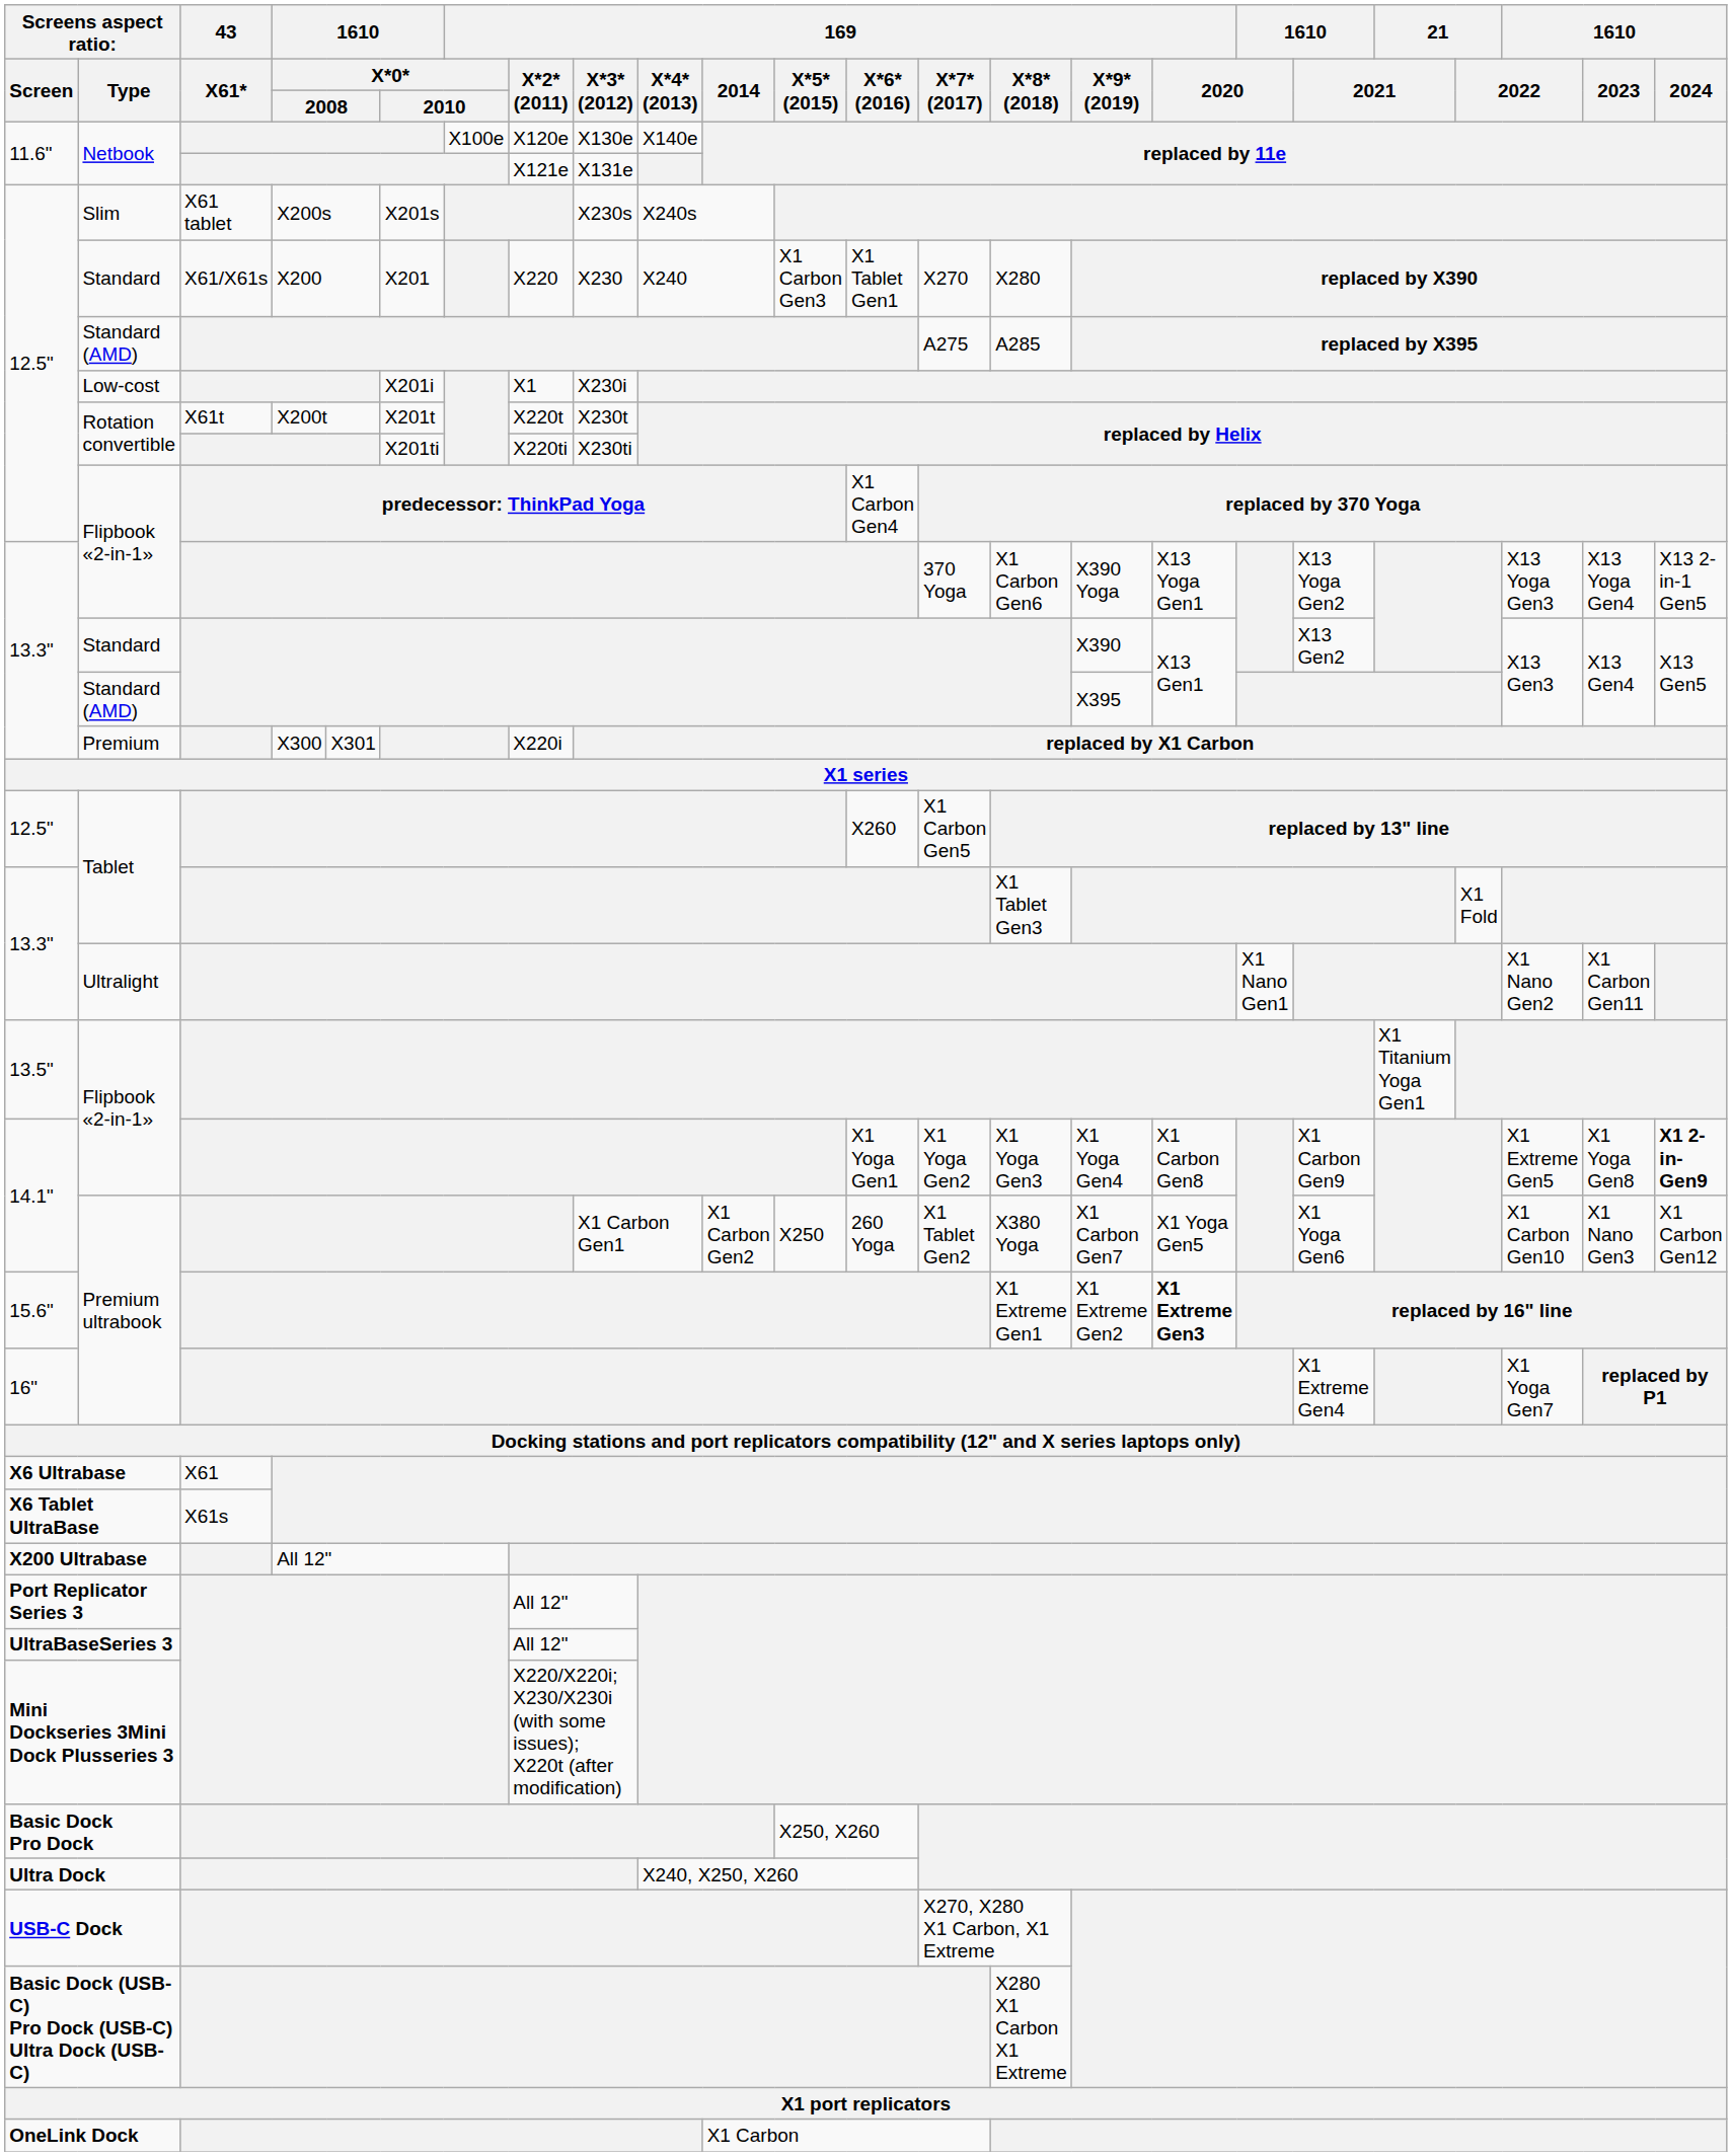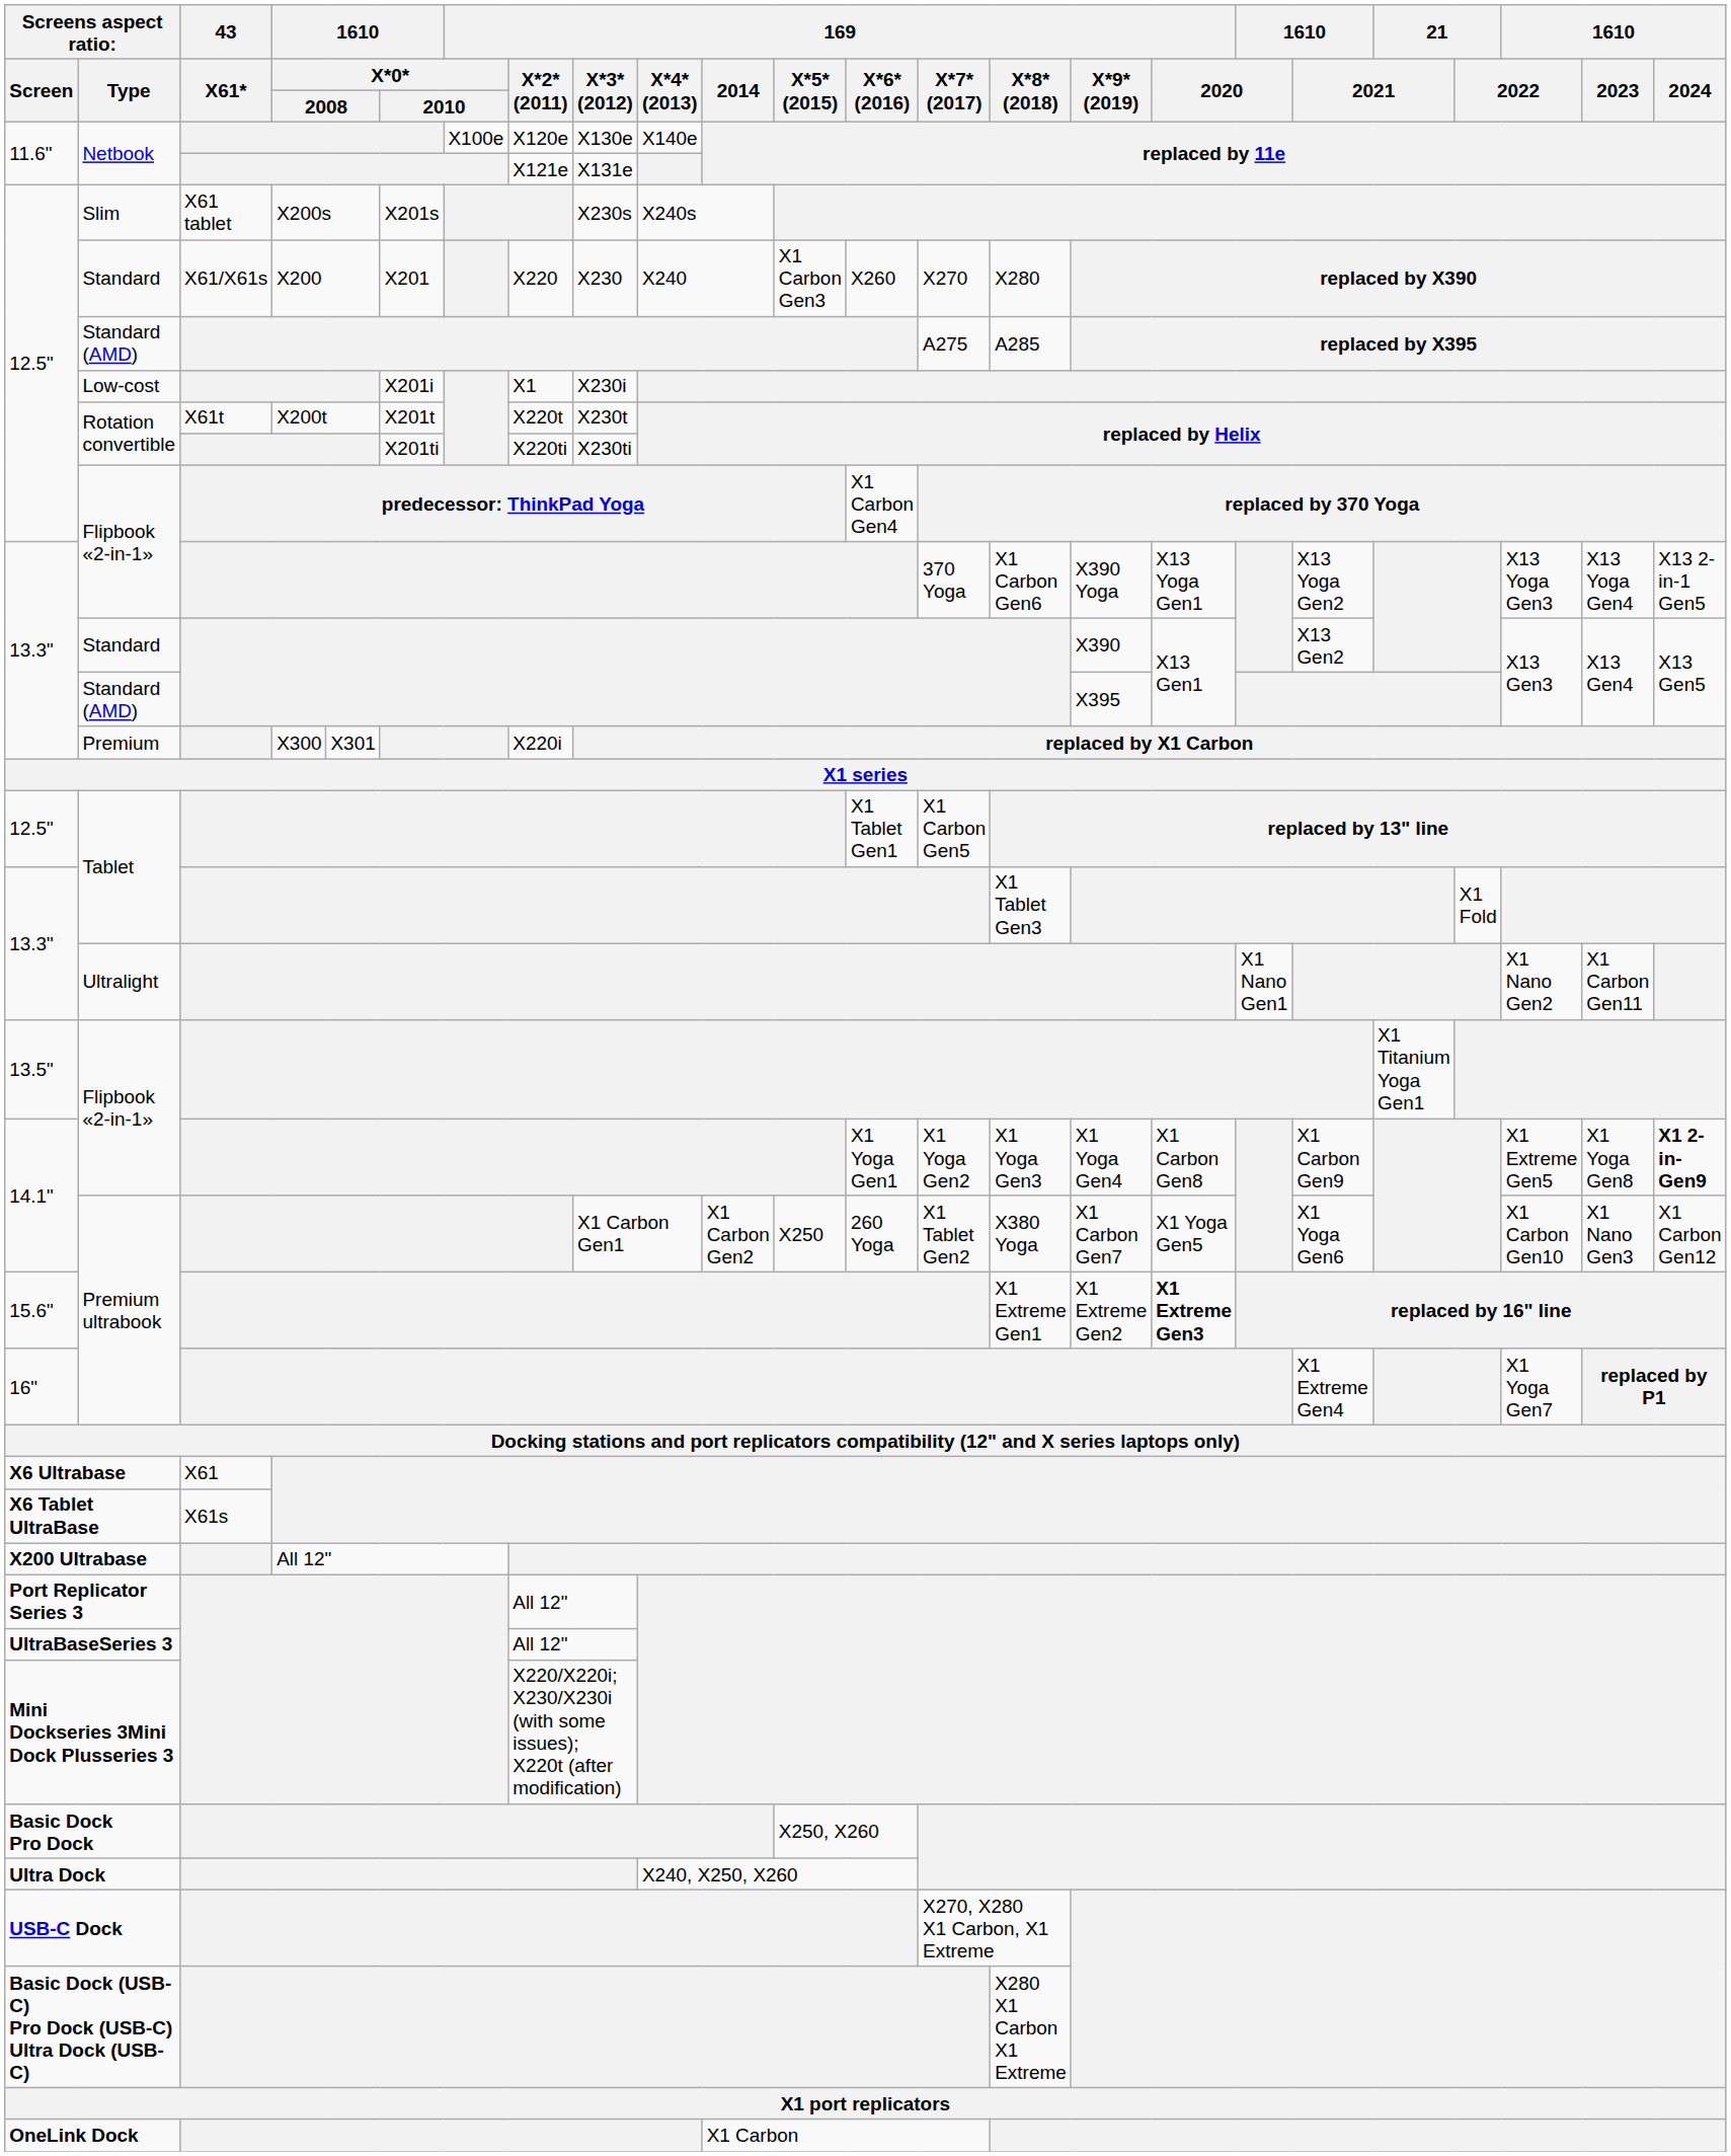 <table class="wikitable mw-collapsible mw-collapsed" style="min-width: 75%; font-size: 80%;">
 <tr>
 <th colspan="2">Screens aspect ratio:</th>
 <th>43</th>
 <th colspan="3">1610</th>
 <th colspan="12">169</th>
 <th colspan="2">1610</th>
 <th colspan="2">21</th>
 <th colspan="3">1610</th>
 </tr>
 <tr>
 <th rowspan="2">Screen</th>
 <th rowspan="2">Type</th>
 <th rowspan="2">X61*</th>
 <th colspan="5">X*0*</th>
 <th rowspan="2">X*2* <br>(2011)</th>
 <th rowspan="2">X*3* <br>(2012)</th>
 <th rowspan="2">X*4* <br>(2013)</th>
 <th rowspan="2">2014</th>
 <th rowspan="2">X*5* <br>(2015)</th>
 <th rowspan="2">X*6* <br>(2016)</th>
 <th rowspan="2">X*7* <br>(2017)</th>
 <th rowspan="2">X*8* <br>(2018)</th>
 <th rowspan="2">X*9* <br>(2019)</th>
 <th colspan="2" rowspan="2">2020</th>
 <th colspan="2" rowspan="2">2021</th>
 <th colspan="2" rowspan="2">2022</th>
 <th rowspan="2">2023</th>
 <th rowspan="2">2024</th>
 </tr>
 <tr>
 <th colspan="2">2008</th>
 <th colspan="3">2010</th>
 </tr>
 <tr>
 <td rowspan="2">11.6"</td>
 <td rowspan="2"><a href='#'>Netbook</a></td>
 <th colspan="5"></th>
 <td>X100e</td>
 <td>X120e</td>
 <td>X130e</td>
 <td>X140e</td>
 <th colspan="14" rowspan="2">replaced by <a href='#'>11e</a></th>
 </tr>
 <tr>
 <th colspan="6"></th>
 <td>X121e</td>
 <td>X131e</td>
 <th></th>
 </tr>
 <tr>
 <td rowspan="7">12.5"</td>
 <td>Slim</td>
 <td>X61<br>tablet</td>
 <td colspan="2">X200s</td>
 <td>X201s</td>
 <th colspan="3"></th>
 <td>X230s</td>
 <td colspan="2">X240s</td>
 <th colspan="13"></th>
 </tr>
 <tr>
 <td>Standard</td>
 <td>X61/X61s</td>
 <td colspan="2">X200</td>
 <td>X201</td>
 <th colspan="2"></th>
 <td>X220</td>
 <td>X230</td>
 <td colspan="2">X240</td>
 <td>X1 Carbon Gen3</td>
-<td>X1 Tablet Gen1</td>
+<td>X260</td>
 <td>X270</td>
 <td>X280</td>
 <th colspan="9">replaced by X390</th>
 </tr>
 <tr>
 <td>Standard (<a href='#'>AMD</a>)</td>
 <th colspan="12"></th>
 <td>A275</td>
 <td>A285</td>
 <th colspan="9">replaced by X395</th>
 </tr>
 <tr>
 <td>Low-cost</td>
 <th colspan="3"></th>
 <td>X201i</td>
 <th colspan="2" rowspan="3"></th>
 <td>X1</td>
 <td>X230i</td>
 <th colspan="15"></th>
 </tr>
 <tr>
 <td rowspan="2">Rotation<br>convertible</td>
 <td>X61t</td>
 <td colspan="2">X200t</td>
 <td>X201t</td>
 <td>X220t</td>
 <td>X230t</td>
 <th colspan="15" rowspan="2">replaced by <a href='#'>Helix</a></th>
 </tr>
 <tr>
 <th colspan="3"></th>
 <td>X201ti</td>
 <td>X220ti</td>
 <td>X230ti</td>
 </tr>
 <tr>
 <td rowspan="2">Flipbook «2-in-1»</td>
 <th colspan="11">predecessor: <a href='#'>ThinkPad Yoga</a></th>
 <td>X1 Carbon Gen4</td>
 <th colspan="11">replaced by 370 Yoga</th>
 </tr>
 <tr>
 <td rowspan="4">13.3"</td>
 <th colspan="12"></th>
 <td>370 Yoga</td>
 <td>X1 Carbon Gen6</td>
 <td>X390 Yoga</td>
 <td>X13 Yoga Gen1</td>
 <th rowspan="2"></th>
 <td>X13 Yoga Gen2</td>
 <th colspan="2" rowspan="2"></th>
 <td>X13 Yoga Gen3</td>
 <td>X13 Yoga Gen4</td>
 <td>X13 2-in-1 Gen5</td>
 </tr>
 <tr>
 <td>Standard</td>
 <th colspan="14" rowspan="2"></th>
 <td>X390</td>
 <td rowspan="2">X13 Gen1</td>
 <td>X13 Gen2</td>
 <td rowspan="2">X13 Gen3</td>
 <td rowspan="2">X13 Gen4</td>
 <td rowspan="2">X13 Gen5</td>
 </tr>
 <tr>
 <td>Standard (<a href='#'>AMD</a>)</td>
 <td>X395</td>
 <th colspan="4"></th>
 </tr>
 <tr>
 <td>Premium</td>
 <th></th>
 <td>X300</td>
 <td>X301</td>
 <th colspan="3"></th>
 <td>X220i</td>
 <th colspan="16">replaced by X1 Carbon</th>
 </tr>
 <tr>
 <th colspan="25" style="text-align:center;"><a href='#'>X1 series</a></th>
 </tr>
 <tr>
 <td>12.5"</td>
 <td rowspan="2">Tablet</td>
 <th colspan="11"></th>
-<td>X260</td>
+<td>X1 Tablet Gen1</td>
 <td>X1 Carbon Gen5</td>
 <th colspan="10">replaced by 13" line</th>
 </tr>
 <tr>
 <td rowspan="2">13.3"</td>
 <th colspan="13"></th>
 <td>X1 Tablet Gen3</td>
 <th colspan="5"></th>
 <td>X1 Fold</td>
 <th colspan="3"></th>
 </tr>
 <tr>
 <td>Ultralight</td>
 <th colspan="16"></th>
 <td>X1 Nano Gen1</td>
 <th colspan="3"></th>
 <td>X1 Nano Gen2</td>
 <td>X1 Carbon Gen11</td>
 <th></th>
 </tr>
 <tr>
 <td>13.5"</td>
 <td rowspan="2">Flipbook «2-in-1»</td>
 <th colspan="18"></th>
 <td>X1 Titanium Yoga Gen1</td>
 <th colspan="4"></th>
 </tr>
 <tr>
 <td rowspan="2">14.1"</td>
 <th colspan="11"></th>
 <td>X1 Yoga Gen1</td>
 <td>X1 Yoga Gen2</td>
 <td>X1 Yoga Gen3</td>
 <td>X1 Yoga Gen4</td>
 <td>X1 Carbon Gen8</td>
 <th rowspan="2"></th>
 <td>X1 Carbon Gen9</td>
 <th colspan="2" rowspan="2"></th>
 <td>X1 Extreme<br>Gen5</td>
 <td>X1 Yoga Gen8</td>
 <td><strong>X1 2-in- Gen9</strong></td>
 </tr>
 <tr>
 <td rowspan="3">Premium<br>ultrabook</td>
 <th colspan="7"></th>
 <td colspan="2">X1 Carbon Gen1</td>
 <td>X1 Carbon Gen2</td>
 <td>X250</td>
 <td>260 Yoga</td>
 <td>X1 Tablet Gen2</td>
 <td>X380 Yoga</td>
 <td>X1 Carbon Gen7</td>
 <td>X1 Yoga Gen5</td>
 <td>X1 Yoga Gen6</td>
 <td>X1 Carbon Gen10</td>
 <td>X1 Nano Gen3</td>
 <td>X1 Carbon Gen12</td>
 </tr>
 <tr>
 <td>15.6"</td>
 <th colspan="13"></th>
 <td>X1 Extreme<br>Gen1</td>
 <td>X1 Extreme<br>Gen2</td>
 <td><strong>X1 Extreme<br>Gen3</strong></td>
 <th colspan="7">replaced by 16" line</th>
 </tr>
 <tr>
 <td>16"</td>
 <th colspan="17"></th>
 <td>X1 Extreme<br>Gen4</td>
 <th colspan="2"></th>
 <td>X1 Yoga Gen7</td>
 <th colspan="2">replaced by P1</th>
 </tr>
 <tr>
 <th colspan="25"><strong>Docking stations and</strong> port replicators <strong>compatibility (12" and X series laptops only)</strong></th>
 </tr>
 <tr>
 <td colspan="2"><strong>X6 Ultrabase</strong></td>
 <td>X61</td>
 <th colspan="22" rowspan="2"></th>
 </tr>
 <tr>
 <td colspan="2"><strong>X6 Tablet UltraBase</strong></td>
 <td>X61s</td>
 </tr>
 <tr>
 <td colspan="2"><strong>X200 Ultrabase</strong></td>
 <th></th>
 <td colspan="5">All 12"</td>
 <th colspan="17"></th>
 </tr>
 <tr>
 <td colspan="2"><strong>Port Replicator Series 3</strong></td>
 <th colspan="6" rowspan="3"></th>
 <td colspan="2">All 12"</td>
 <th colspan="15" rowspan="3"></th>
 </tr>
 <tr>
 <td colspan="2"><strong>UltraBase</strong><strong>Series 3</strong></td>
 <td colspan="2">All 12"</td>
 </tr>
 <tr>
 <td colspan="2"><strong>Mini Dockseries 3Mini Dock Plusseries 3</strong></td>
 <td colspan="2">X220/X220i;<br>X230/X230i (with some issues);<br>X220t (after modification)</td>
 </tr>
 <tr>
 <td colspan="2"><strong>Basic Dock</strong><br><strong>Pro Dock</strong></td>
 <th colspan="10"></th>
 <td colspan="2">X250, X260</td>
 <th colspan="11" rowspan="2"></th>
 </tr>
 <tr>
 <td colspan="2"><strong>Ultra Dock</strong></td>
 <th colspan="8"></th>
 <td colspan="4">X240, X250, X260</td>
 </tr>
 <tr>
 <td colspan="2"><strong><a href='#'>USB-C</a> Dock</strong></td>
 <th colspan="12"></th>
 <td colspan="2">X270, X280<br>X1 Carbon, X1 Extreme</td>
 <th colspan="9" rowspan="2"></th>
 </tr>
 <tr>
 <td colspan="2"><strong>Basic Dock (USB-C)</strong><br><strong>Pro Dock (USB-C)<br>Ultra Dock (USB-C)</strong></td>
 <th colspan="13"></th>
 <td>X280<br>X1 Carbon<br>X1 Extreme</td>
 </tr>
 <tr>
 <th colspan="25">X1 port replicators</th>
 </tr>
 <tr>
 <td colspan="2"><strong>OneLink Dock</strong></td>
 <th colspan="9"></th>
 <td colspan="4">X1 Carbon</td>
 <th colspan="10"></th>
 </tr>
 </table>
